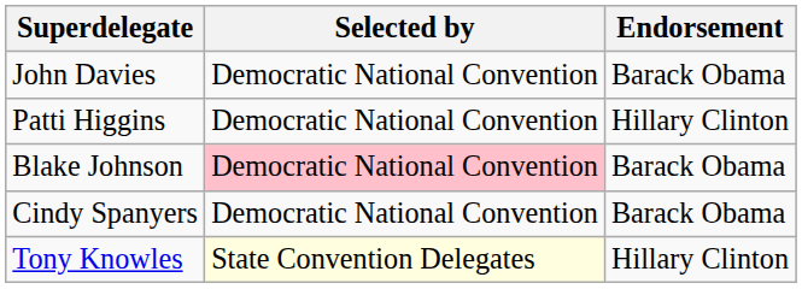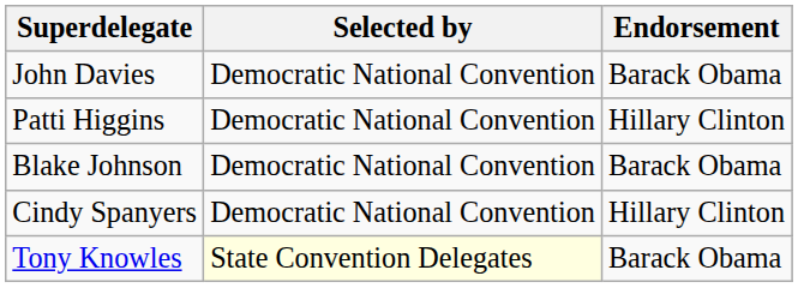 <table class="wikitable">
 <tr>
 <th>Superdelegate</th>
 <th>Selected by</th>
 <th>Endorsement</th>
 </tr>
 <tr>
 <td>John Davies</td>
 <td>Democratic National Convention</td>
 <td>Barack Obama</td>
 </tr>
 <tr>
 <td>Patti Higgins</td>
 <td>Democratic National Convention</td>
 <td>Hillary Clinton</td>
 </tr>
 <tr>
 <td>Blake Johnson</td>
-<td style="background: pink;">Democratic National Convention</td>
+<td>Democratic National Convention</td>
 <td>Barack Obama</td>
 </tr>
 <tr>
 <td>Cindy Spanyers</td>
 <td>Democratic National Convention</td>
-<td>Barack Obama</td>
+<td>Hillary Clinton</td>
 </tr>
 <tr>
 <td><a href='#'>Tony Knowles</a></td>
 <td style="background: lightyellow;">State Convention Delegates</td>
-<td>Hillary Clinton</td>
+<td>Barack Obama</td>
 </tr>
 </table>
